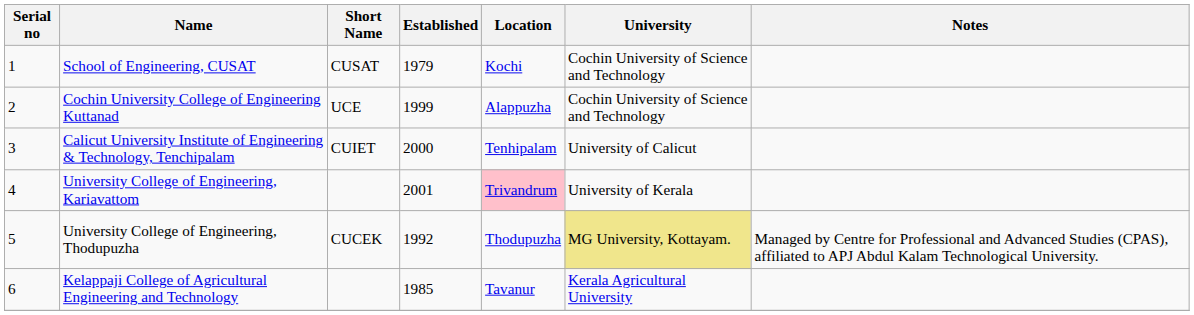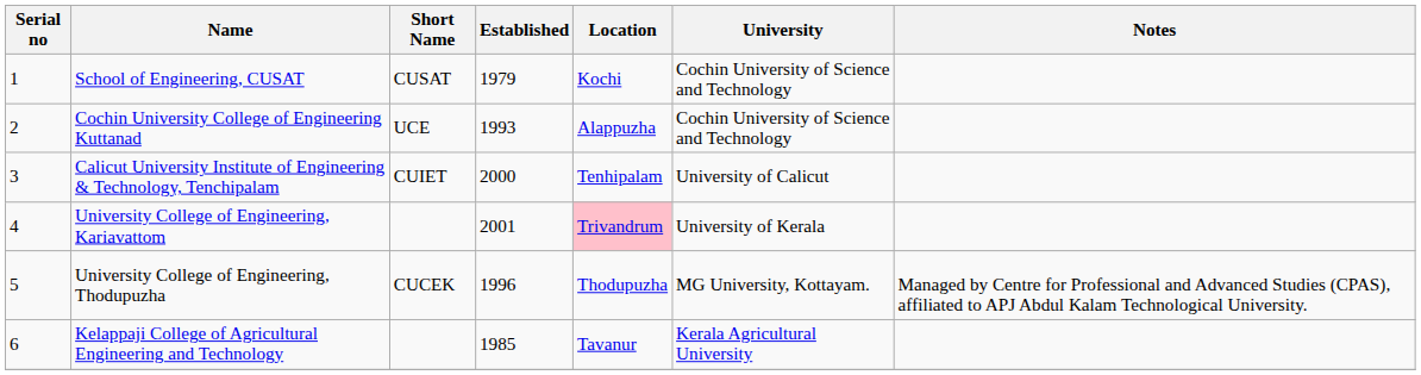 <table class="wikitable sortable">
 <tr>
 <th>Serial no</th>
 <th>Name</th>
 <th>Short Name</th>
 <th>Established</th>
 <th>Location</th>
 <th>University</th>
 <th>Notes</th>
 </tr>
 <tr style="background:;"|>
 <td>1</td>
 <td><a href='#'>School of Engineering, CUSAT</a></td>
 <td>CUSAT</td>
 <td>1979</td>
 <td><a href='#'>Kochi</a></td>
 <td>Cochin University of Science and Technology</td>
 <td></td>
 </tr>
 <tr>
 <td>2</td>
 <td><a href='#'>Cochin University College of Engineering Kuttanad</a></td>
 <td>UCE</td>
-<td>1999</td>
+<td>1993</td>
 <td><a href='#'>Alappuzha</a></td>
 <td>Cochin University of Science and Technology</td>
 <td></td>
 </tr>
 <tr>
 <td>3</td>
 <td><a href='#'>Calicut University Institute of Engineering & Technology, Tenchipalam</a></td>
 <td>CUIET</td>
 <td>2000</td>
 <td><a href='#'>Tenhipalam</a></td>
 <td>University of Calicut</td>
 <td></td>
 </tr>
 <tr>
 <td>4</td>
 <td><a href='#'>University College of Engineering, Kariavattom</a></td>
 <td></td>
 <td>2001</td>
 <td style="background: pink;"><a href='#'>Trivandrum</a></td>
 <td>University of Kerala</td>
 <td></td>
 </tr>
 <tr>
 <td>5</td>
 <td>University College of Engineering, Thodupuzha</td>
 <td>CUCEK</td>
-<td>1992</td>
+<td>1996</td>
 <td><a href='#'>Thodupuzha</a></td>
-<td style="background: khaki;">MG University, Kottayam.</td>
+<td>MG University, Kottayam.</td>
 <td><br>Managed by Centre for Professional and Advanced Studies (CPAS), affiliated to APJ Abdul Kalam Technological University.</td>
 </tr>
 <tr>
 <td>6</td>
 <td><a href='#'>Kelappaji College of Agricultural Engineering and Technology</a></td>
 <td></td>
 <td>1985</td>
 <td><a href='#'>Tavanur</a></td>
 <td><a href='#'>Kerala Agricultural University</a></td>
 <td></td>
 </tr>
 <tr>
 </tr>
 </table>
